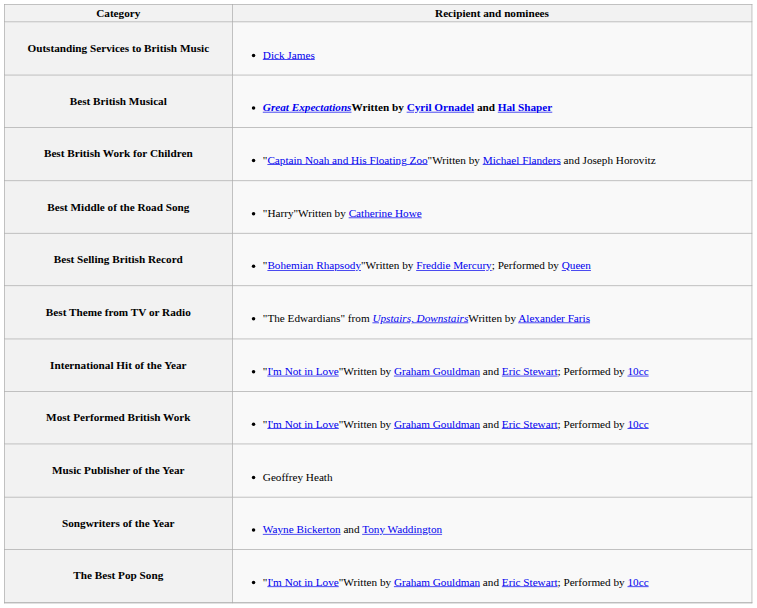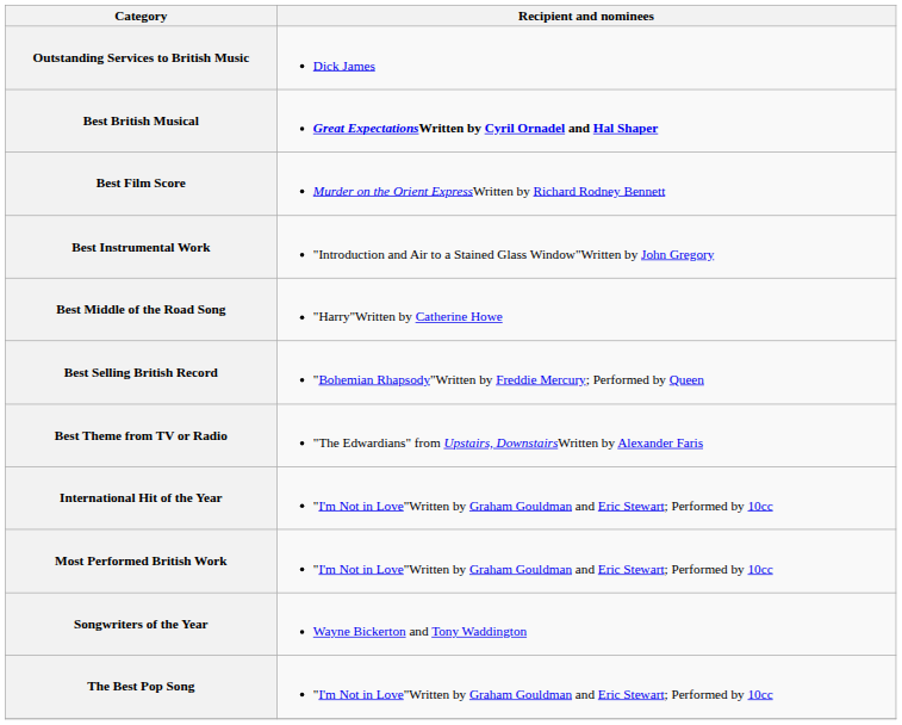 <table class="wikitable">
 <tr>
 <th width="25%">Category</th>
 <th width="57%">Recipient and nominees</th>
 </tr>
 <tr>
 <th scope="row">Outstanding Services to British Music</th>
 <td><br><ul><li><a href='#'>Dick James</a></li></ul></td>
 </tr>
 <tr>
 <th scope="row">Best British Musical</th>
 <td><strong><br><ul><li><em><a href='#'>Great Expectations</a></em>Written by <a href='#'>Cyril Ornadel</a> and <a href='#'>Hal Shaper</a></li></ul></strong></td>
 </tr>
 <tr>
-<th scope="row">Best British Work for Children</th>
-<td><br><ul><li>"<a href='#'>Captain Noah and His Floating Zoo</a>"Written by <a href='#'>Michael Flanders</a> and Joseph Horovitz</li></ul></td>
+<th scope="row">Best Film Score</th>
+<td><br><ul><li><em><a href='#'>Murder on the Orient Express</a></em>Written by <a href='#'>Richard Rodney Bennett</a></li></ul></td>
+</tr>
+<tr>
+<th scope="row">Best Instrumental Work</th>
+<td><br><ul><li>"Introduction and Air to a Stained Glass Window"Written by <a href='#'>John Gregory</a></li></ul></td>
 </tr>
 <tr>
 <th scope="row">Best Middle of the Road Song</th>
 <td><br><ul><li>"Harry"Written by <a href='#'>Catherine Howe</a></li></ul></td>
 </tr>
 <tr>
 <th scope="row">Best Selling British Record</th>
 <td><br><ul><li>"<a href='#'>Bohemian Rhapsody</a>"Written by <a href='#'>Freddie Mercury</a>; Performed by <a href='#'>Queen</a></li></ul></td>
 </tr>
 <tr>
 <th scope="row">Best Theme from TV or Radio</th>
 <td><br><ul><li>"The Edwardians" from <em><a href='#'>Upstairs, Downstairs</a></em>Written by <a href='#'>Alexander Faris</a></li></ul></td>
 </tr>
 <tr>
 <th scope="row">International Hit of the Year</th>
 <td><br><ul><li>"<a href='#'>I'm Not in Love</a>"Written by <a href='#'>Graham Gouldman</a> and <a href='#'>Eric Stewart</a>; Performed by <a href='#'>10cc</a></li></ul></td>
 </tr>
 <tr>
 <th scope="row">Most Performed British Work</th>
 <td><br><ul><li>"<a href='#'>I'm Not in Love</a>"Written by <a href='#'>Graham Gouldman</a> and <a href='#'>Eric Stewart</a>; Performed by <a href='#'>10cc</a></li></ul></td>
 </tr>
 <tr>
-<th scope="row">Music Publisher of the Year</th>
-<td><br><ul><li>Geoffrey Heath</li></ul></td>
-</tr>
-<tr>
 <th scope="row">Songwriters of the Year</th>
 <td><br><ul><li><a href='#'>Wayne Bickerton</a> and <a href='#'>Tony Waddington</a></li></ul></td>
 </tr>
 <tr>
 <th scope="row">The Best Pop Song</th>
 <td><br><ul><li>"<a href='#'>I'm Not in Love</a>"Written by <a href='#'>Graham Gouldman</a> and <a href='#'>Eric Stewart</a>; Performed by <a href='#'>10cc</a></li></ul></td>
 </tr>
 <tr>
 </tr>
 </table>
